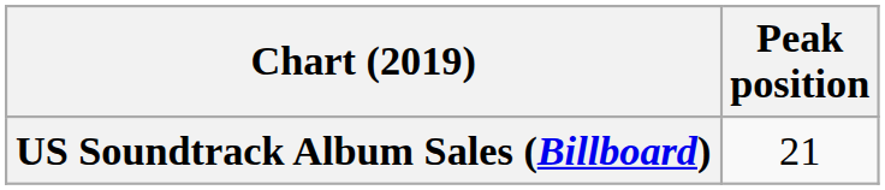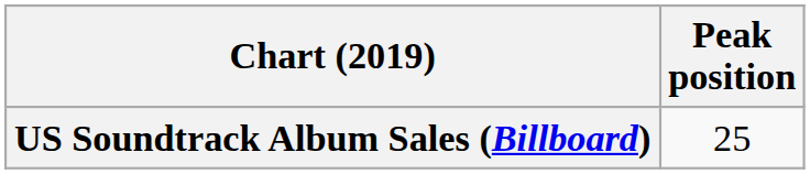 <table class="wikitable sortable plainrowheaders">
 <tr>
 <th>Chart (2019)</th>
 <th>Peak<br>position</th>
 </tr>
 <tr>
 <th scope="row">US Soundtrack Album Sales (<em><a href='#'>Billboard</a></em>)</th>
-<td align="center">21</td>
+<td align="center">25</td>
 </tr>
 </table>
